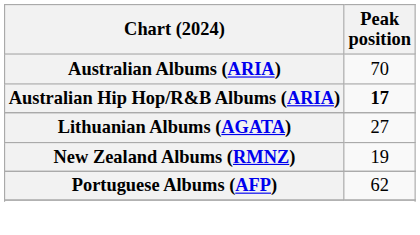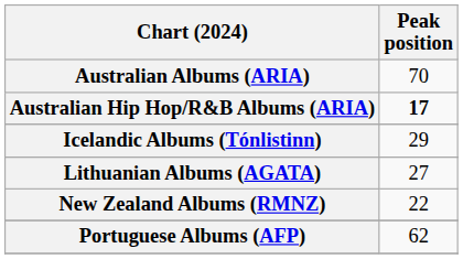 <table class="wikitable sortable plainrowheaders" style="text-align:center">
 <tr>
 <th scope="col">Chart (2024)</th>
 <th scope="col">Peak<br>position</th>
 </tr>
 <tr>
 <th scope="row">Australian Albums (<a href='#'>ARIA</a>)</th>
 <td>70</td>
 </tr>
 <tr>
 <th scope="row">Australian Hip Hop/R&B Albums (<a href='#'>ARIA</a>)</th>
 <td><strong>17</strong></td>
 </tr>
 <tr>
 </tr>
 <tr>
 </tr>
 <tr>
 </tr>
 <tr>
 </tr>
 <tr>
 </tr>
 <tr>
+<th scope="row">Icelandic Albums (<a href='#'>Tónlistinn</a>)</th>
+<td>29</td>
+</tr>
+<tr>
 </tr>
 <tr>
 <th scope="row">Lithuanian Albums (<a href='#'>AGATA</a>)</th>
 <td>27</td>
 </tr>
 <tr>
 <th scope="row">New Zealand Albums (<a href='#'>RMNZ</a>)</th>
-<td>19</td>
+<td>22</td>
 </tr>
 <tr>
 </tr>
 <tr>
 <th scope="row">Portuguese Albums (<a href='#'>AFP</a>)</th>
 <td>62</td>
 </tr>
 <tr>
 </tr>
 <tr>
 </tr>
 <tr>
 </tr>
 <tr>
 </tr>
 </table>
